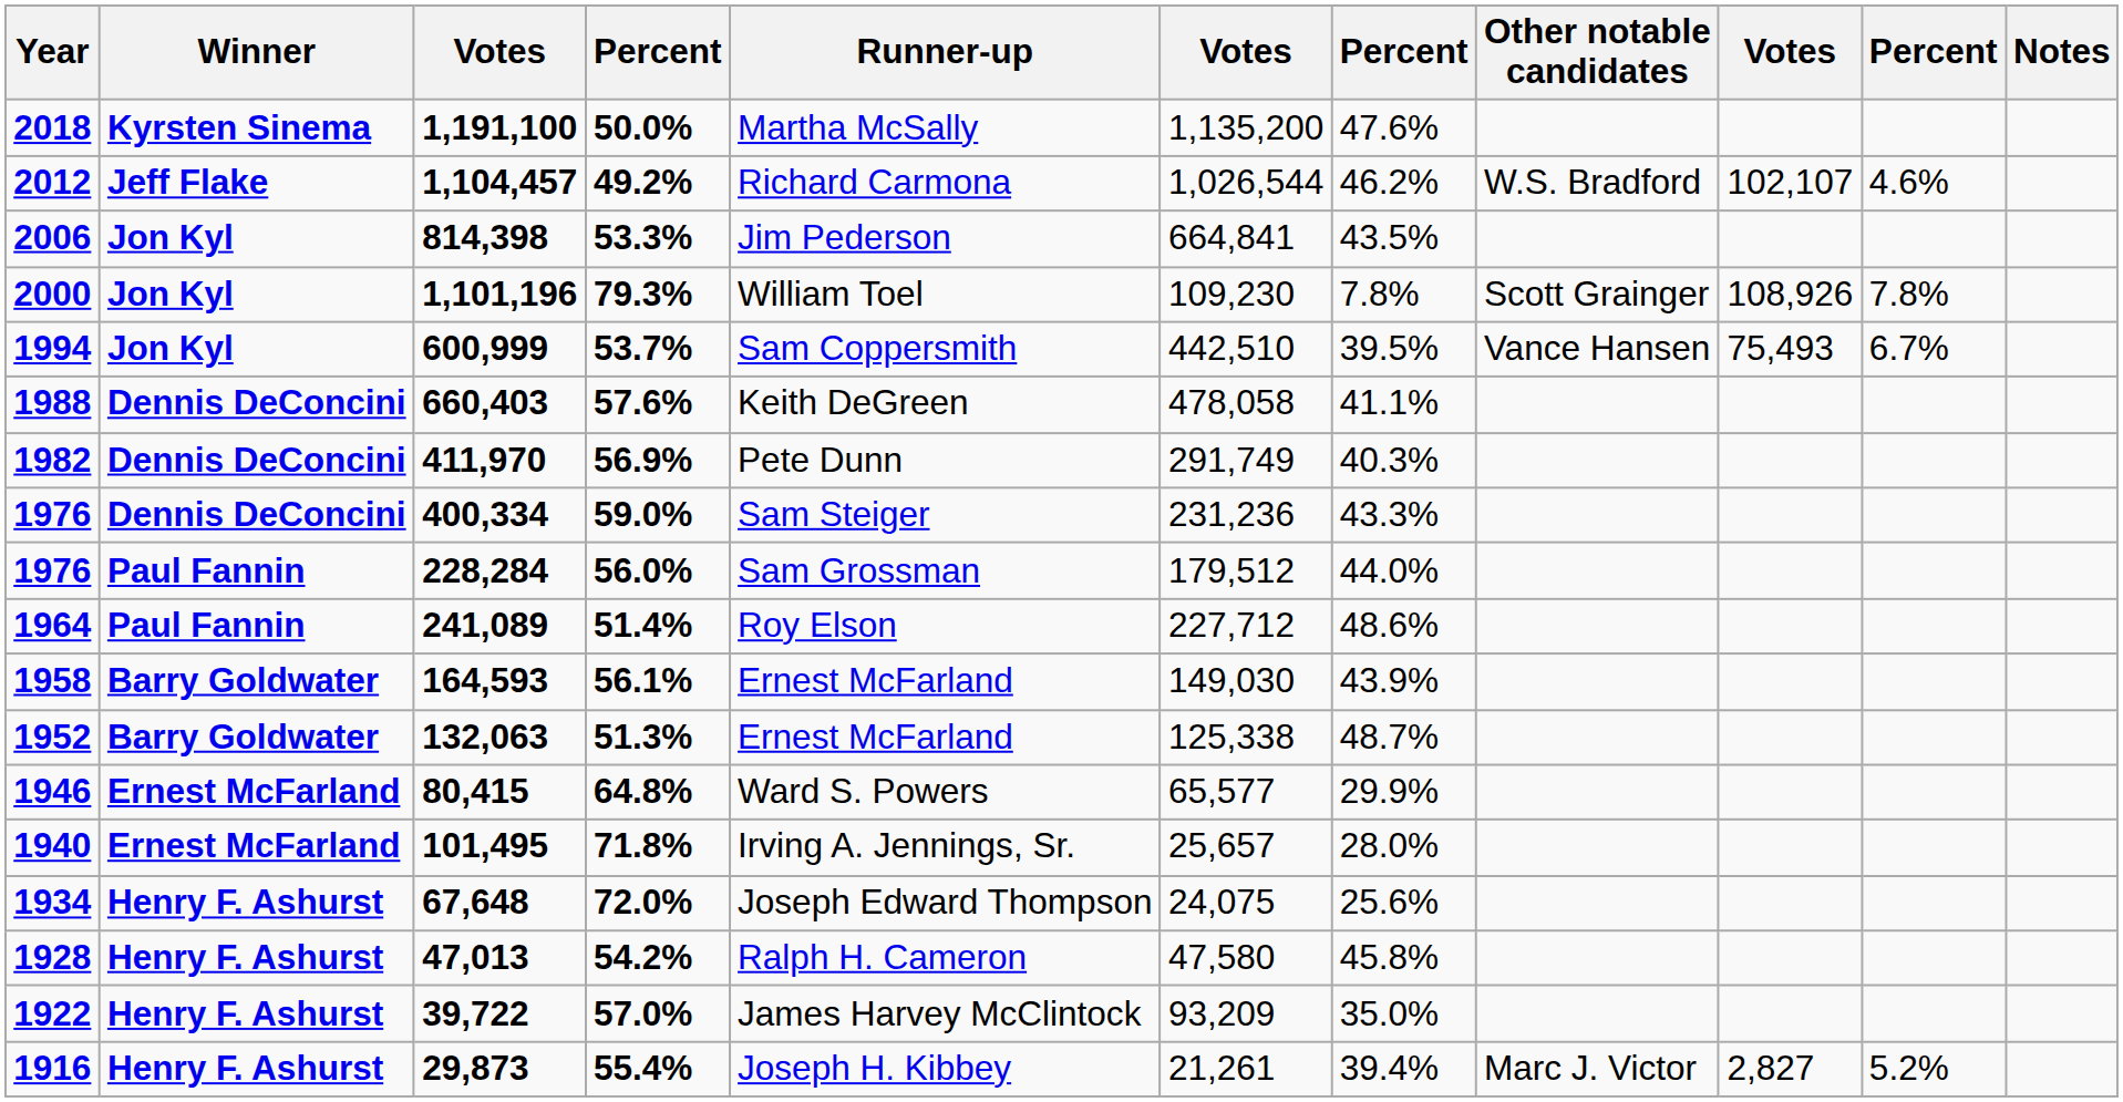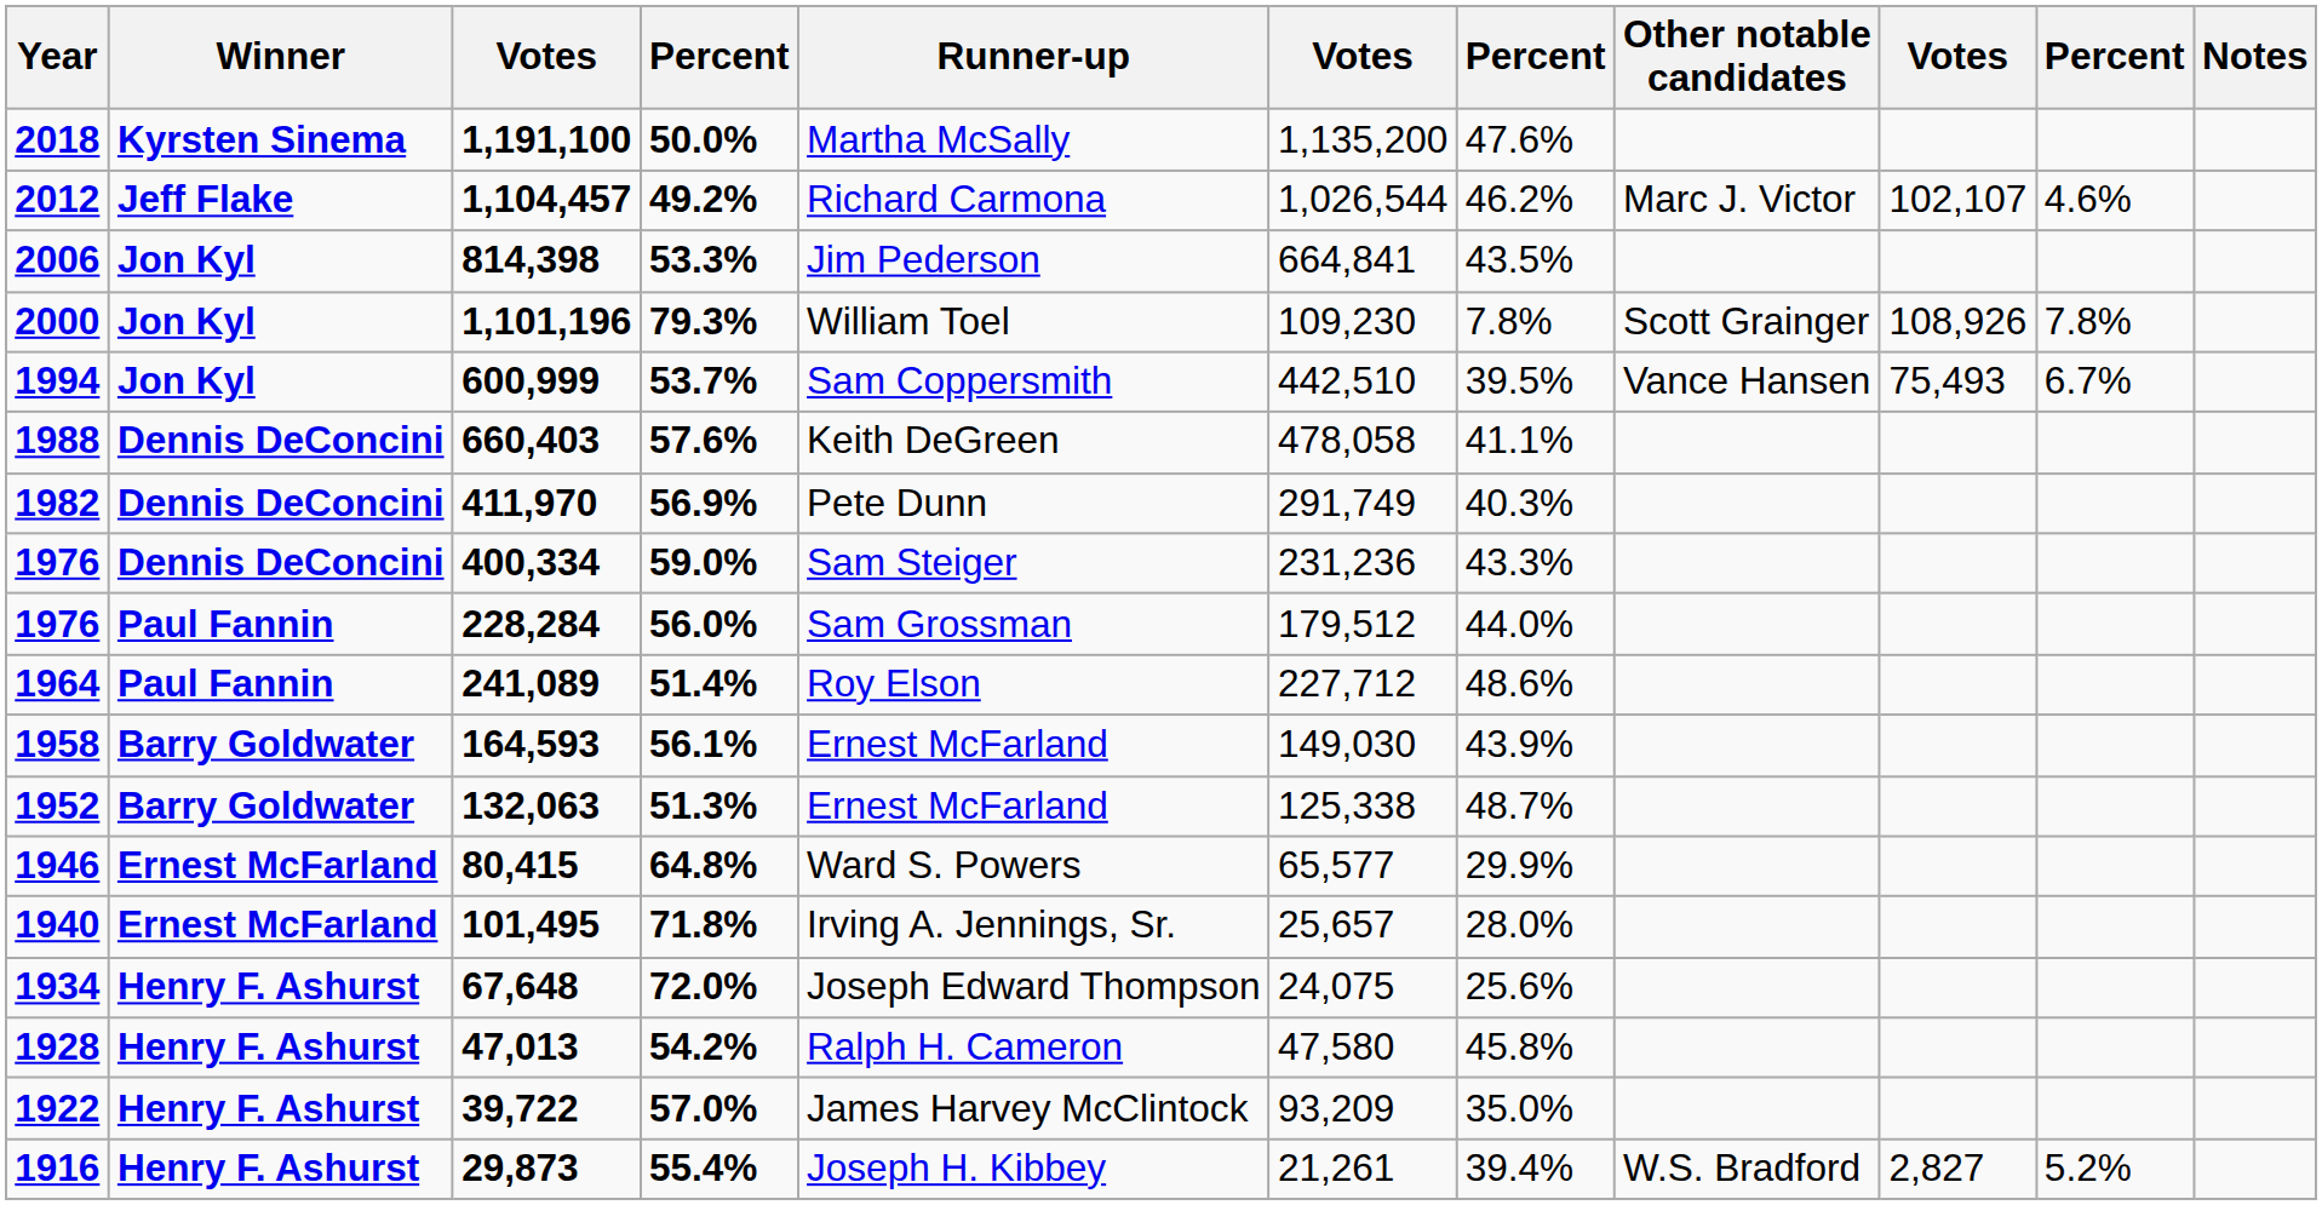 <table class="wikitable sortable">
 <tr>
 <th data-sort-type="number">Year</th>
 <th>Winner</th>
 <th data-sort-type="number">Votes</th>
 <th data-sort-type="number">Percent</th>
 <th>Runner-up</th>
 <th data-sort-type="number">Votes</th>
 <th data-sort-type="number">Percent</th>
 <th>Other notable<br>candidates</th>
 <th data-sort-type="number">Votes</th>
 <th data-sort-type="number">Percent</th>
 <th class="unsortable">Notes</th>
 </tr>
 <tr>
 <td><strong><a href='#'>2018</a></strong></td>
 <td><strong><a href='#'>Kyrsten Sinema</a></strong></td>
 <td><strong>1,191,100</strong></td>
 <td><strong>50.0%</strong></td>
 <td><a href='#'>Martha McSally</a></td>
 <td>1,135,200</td>
 <td>47.6%</td>
 <td></td>
 <td></td>
 <td></td>
 <td></td>
 </tr>
 <tr>
 <td><strong><a href='#'>2012</a></strong></td>
 <td><strong><a href='#'>Jeff Flake</a></strong></td>
 <td><strong>1,104,457</strong></td>
 <td><strong>49.2%</strong></td>
 <td><a href='#'>Richard Carmona</a></td>
 <td>1,026,544</td>
 <td>46.2%</td>
-<td>W.S. Bradford</td>
+<td>Marc J. Victor</td>
 <td>102,107</td>
 <td>4.6%</td>
 <td></td>
 </tr>
 <tr>
 <td><strong><a href='#'>2006</a></strong></td>
 <td><strong><a href='#'>Jon Kyl</a></strong></td>
 <td><strong>814,398</strong></td>
 <td><strong>53.3%</strong></td>
 <td><a href='#'>Jim Pederson</a></td>
 <td>664,841</td>
 <td>43.5%</td>
 <td></td>
 <td></td>
 <td></td>
 <td></td>
 </tr>
 <tr>
 <td><strong><a href='#'>2000</a></strong></td>
 <td><strong><a href='#'>Jon Kyl</a></strong></td>
 <td><strong>1,101,196</strong></td>
 <td><strong>79.3%</strong></td>
 <td>William Toel</td>
 <td>109,230</td>
 <td>7.8%</td>
 <td>Scott Grainger</td>
 <td>108,926</td>
 <td>7.8%</td>
 <td></td>
 </tr>
 <tr>
 <td><strong><a href='#'>1994</a></strong></td>
 <td><strong><a href='#'>Jon Kyl</a></strong></td>
 <td><strong>600,999</strong></td>
 <td><strong>53.7%</strong></td>
 <td><a href='#'>Sam Coppersmith</a></td>
 <td>442,510</td>
 <td>39.5%</td>
 <td>Vance Hansen</td>
 <td>75,493</td>
 <td>6.7%</td>
 <td></td>
 </tr>
 <tr>
 <td><strong><a href='#'>1988</a></strong></td>
 <td><strong><a href='#'>Dennis DeConcini</a></strong></td>
 <td><strong>660,403</strong></td>
 <td><strong>57.6%</strong></td>
 <td>Keith DeGreen</td>
 <td>478,058</td>
 <td>41.1%</td>
 <td></td>
 <td></td>
 <td></td>
 <td></td>
 </tr>
 <tr>
 <td><strong><a href='#'>1982</a></strong></td>
 <td><strong><a href='#'>Dennis DeConcini</a></strong></td>
 <td><strong>411,970</strong></td>
 <td><strong>56.9%</strong></td>
 <td>Pete Dunn</td>
 <td>291,749</td>
 <td>40.3%</td>
 <td></td>
 <td></td>
 <td></td>
 <td></td>
 </tr>
 <tr>
 <td><strong><a href='#'>1976</a></strong></td>
 <td><strong><a href='#'>Dennis DeConcini</a></strong></td>
 <td><strong>400,334</strong></td>
 <td><strong>59.0%</strong></td>
 <td><a href='#'>Sam Steiger</a></td>
 <td>231,236</td>
 <td>43.3%</td>
 <td></td>
 <td></td>
 <td></td>
 <td></td>
 </tr>
 <tr>
 <td><strong><a href='#'>1976</a></strong></td>
 <td><strong><a href='#'>Paul Fannin</a></strong></td>
 <td><strong>228,284</strong></td>
 <td><strong>56.0%</strong></td>
 <td><a href='#'>Sam Grossman</a></td>
 <td>179,512</td>
 <td>44.0%</td>
 <td></td>
 <td></td>
 <td></td>
 <td></td>
 </tr>
 <tr>
 <td><strong><a href='#'>1964</a></strong></td>
 <td><strong><a href='#'>Paul Fannin</a></strong></td>
 <td><strong>241,089</strong></td>
 <td><strong>51.4%</strong></td>
 <td><a href='#'>Roy Elson</a></td>
 <td>227,712</td>
 <td>48.6%</td>
 <td></td>
 <td></td>
 <td></td>
 <td></td>
 </tr>
 <tr>
 <td><strong><a href='#'>1958</a></strong></td>
 <td><strong><a href='#'>Barry Goldwater</a></strong></td>
 <td><strong>164,593</strong></td>
 <td><strong>56.1%</strong></td>
 <td><a href='#'>Ernest McFarland</a></td>
 <td>149,030</td>
 <td>43.9%</td>
 <td></td>
 <td></td>
 <td></td>
 <td></td>
 </tr>
 <tr>
 <td><strong><a href='#'>1952</a></strong></td>
 <td><strong><a href='#'>Barry Goldwater</a></strong></td>
 <td><strong>132,063</strong></td>
 <td><strong>51.3%</strong></td>
 <td><a href='#'>Ernest McFarland</a></td>
 <td>125,338</td>
 <td>48.7%</td>
 <td></td>
 <td></td>
 <td></td>
 <td></td>
 </tr>
 <tr>
 <td><strong><a href='#'>1946</a></strong></td>
 <td><strong><a href='#'>Ernest McFarland</a></strong></td>
 <td><strong>80,415</strong></td>
 <td><strong>64.8%</strong></td>
 <td>Ward S. Powers</td>
 <td>65,577</td>
 <td>29.9%</td>
 <td></td>
 <td></td>
 <td></td>
 <td></td>
 </tr>
 <tr>
 <td><strong><a href='#'>1940</a></strong></td>
 <td><strong><a href='#'>Ernest McFarland</a></strong></td>
 <td><strong>101,495</strong></td>
 <td><strong>71.8%</strong></td>
 <td>Irving A. Jennings, Sr.</td>
 <td>25,657</td>
 <td>28.0%</td>
 <td></td>
 <td></td>
 <td></td>
 <td></td>
 </tr>
 <tr>
 <td><strong><a href='#'>1934</a></strong></td>
 <td><strong><a href='#'>Henry F. Ashurst</a></strong></td>
 <td><strong>67,648</strong></td>
 <td><strong>72.0%</strong></td>
 <td>Joseph Edward Thompson</td>
 <td>24,075</td>
 <td>25.6%</td>
 <td></td>
 <td></td>
 <td></td>
 <td></td>
 </tr>
 <tr>
 <td><strong><a href='#'>1928</a></strong></td>
 <td><strong><a href='#'>Henry F. Ashurst</a></strong></td>
 <td><strong>47,013</strong></td>
 <td><strong>54.2%</strong></td>
 <td><a href='#'>Ralph H. Cameron</a></td>
 <td>47,580</td>
 <td>45.8%</td>
 <td></td>
 <td></td>
 <td></td>
 <td></td>
 </tr>
 <tr>
 <td><strong><a href='#'>1922</a></strong></td>
 <td><strong><a href='#'>Henry F. Ashurst</a></strong></td>
 <td><strong>39,722</strong></td>
 <td><strong>57.0%</strong></td>
 <td>James Harvey McClintock</td>
 <td>93,209</td>
 <td>35.0%</td>
 <td></td>
 <td></td>
 <td></td>
 <td></td>
 </tr>
 <tr>
 <td><strong><a href='#'>1916</a></strong></td>
 <td><strong><a href='#'>Henry F. Ashurst</a></strong></td>
 <td><strong>29,873</strong></td>
 <td><strong>55.4%</strong></td>
 <td><a href='#'>Joseph H. Kibbey</a></td>
 <td>21,261</td>
 <td>39.4%</td>
-<td>Marc J. Victor</td>
+<td>W.S. Bradford</td>
 <td>2,827</td>
 <td>5.2%</td>
 <td></td>
 </tr>
 </table>
